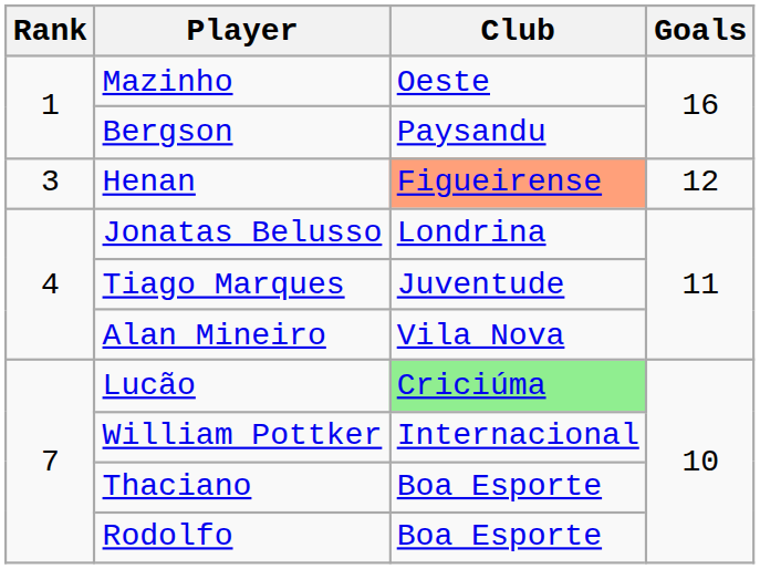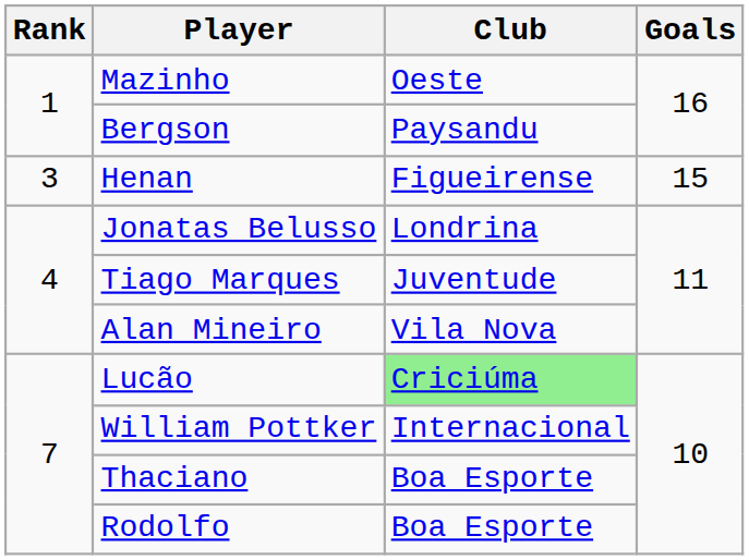 <table class="wikitable" style="text-align:center">
 <tr>
 <th>Rank</th>
 <th>Player</th>
 <th>Club</th>
 <th>Goals</th>
 </tr>
 <tr>
 <td rowspan=2>1</td>
 <td align=left><a href='#'>Mazinho</a></td>
 <td align=left><a href='#'>Oeste</a></td>
 <td rowspan=2>16</td>
 </tr>
 <tr>
 <td align=left><a href='#'>Bergson</a></td>
 <td align=left><a href='#'>Paysandu</a></td>
 </tr>
 <tr>
 <td>3</td>
 <td align=left><a href='#'>Henan</a></td>
-<td align=left style="background: lightsalmon;"><a href='#'>Figueirense</a></td>
-<td>12</td>
+<td align=left><a href='#'>Figueirense</a></td>
+<td>15</td>
 </tr>
 <tr>
 <td rowspan=3>4</td>
 <td align=left><a href='#'>Jonatas Belusso</a></td>
 <td align=left><a href='#'>Londrina</a></td>
 <td rowspan=3>11</td>
 </tr>
 <tr>
 <td align=left><a href='#'>Tiago Marques</a></td>
 <td align=left><a href='#'>Juventude</a></td>
 </tr>
 <tr>
 <td align=left><a href='#'>Alan Mineiro</a></td>
 <td align=left><a href='#'>Vila Nova</a></td>
 </tr>
 <tr>
 <td rowspan=4>7</td>
 <td align=left><a href='#'>Lucão</a></td>
 <td align=left style="background: lightgreen;"><a href='#'>Criciúma</a></td>
 <td rowspan=4>10</td>
 </tr>
 <tr>
 <td align=left><a href='#'>William Pottker</a></td>
 <td align=left><a href='#'>Internacional</a></td>
 </tr>
 <tr>
 <td align=left><a href='#'>Thaciano</a></td>
 <td align=left><a href='#'>Boa Esporte</a></td>
 </tr>
 <tr>
 <td align=left><a href='#'>Rodolfo</a></td>
 <td align=left><a href='#'>Boa Esporte</a></td>
 </tr>
 </table>
